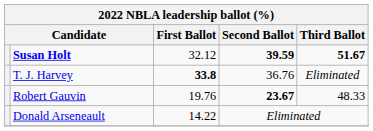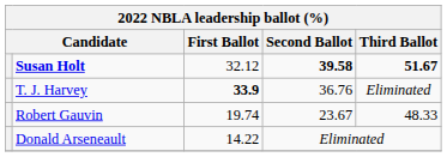 <table class="wikitable" style="font-size: 95%;">
 <tr style="background-color:#E9E9E9">
 <th colspan="5">2022 NBLA leadership ballot (%)</th>
 </tr>
 <tr style="background-color:#E9E9E9">
 <th colspan="2" style="width: 170px">Candidate</th>
 <th>First Ballot</th>
 <th>Second Ballot</th>
 <th>Third Ballot</th>
 </tr>
 <tr>
 <th></th>
 <td style="width: 170px"><strong><a href='#'>Susan Holt</a></strong></td>
 <td align="right">32.12</td>
-<td align="right"><strong>39.59</strong></td>
+<td align="right"><strong>39.58</strong></td>
 <td align="right"><strong>51.67</strong></td>
 </tr>
 <tr>
 <th></th>
 <td style="width: 170px"><a href='#'>T. J. Harvey</a></td>
-<td align="right"><strong>33.8</strong></td>
+<td align="right"><strong>33.9</strong></td>
 <td align="right">36.76</td>
 <td align="center"><em>Eliminated</em></td>
 </tr>
 <tr>
 <th></th>
 <td style="width: 170px"><a href='#'>Robert Gauvin</a></td>
-<td align="right">19.76</td>
-<td align="right"><strong>23.67</strong></td>
+<td align="right">19.74</td>
+<td align="right">23.67</td>
 <td align="right">48.33</td>
 </tr>
 <tr>
 <th></th>
 <td style="width: 170px"><a href='#'>Donald Arseneault</a></td>
 <td align="right">14.22</td>
 <td colspan="2" align="center"><em>Eliminated</em></td>
 </tr>
 <tr>
 </tr>
 </table>
